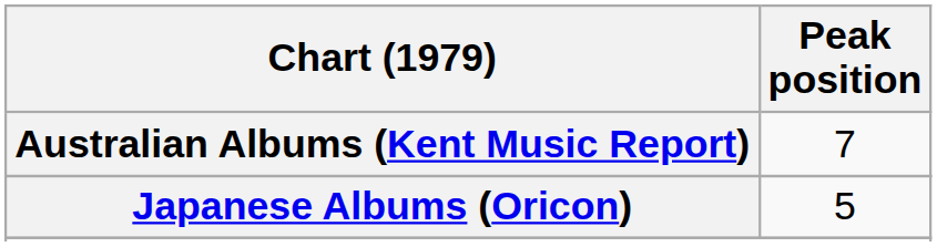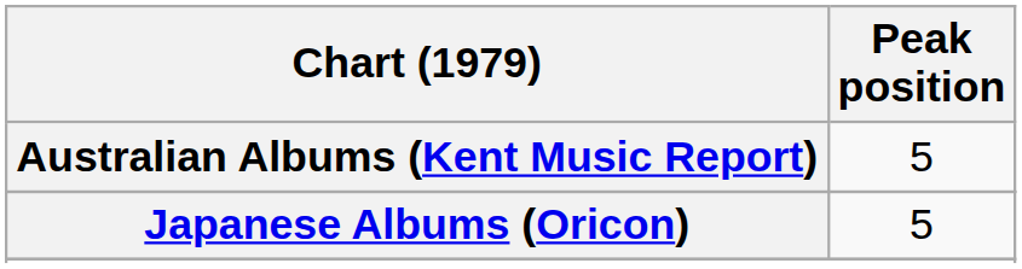 <table class="wikitable sortable plainrowheaders" style="text-align:center">
 <tr>
 <th scope="col">Chart (1979)</th>
 <th scope="col">Peak<br>position</th>
 </tr>
 <tr>
 <th scope="row">Australian Albums (<a href='#'>Kent Music Report</a>)</th>
-<td align="center">7</td>
+<td align="center">5</td>
 </tr>
 <tr>
 </tr>
 <tr>
 </tr>
 <tr>
 </tr>
 <tr>
 <th scope="row"><a href='#'>Japanese Albums</a> (<a href='#'>Oricon</a>)</th>
 <td align="center">5</td>
 </tr>
 <tr>
 </tr>
 <tr>
 </tr>
 <tr>
 </tr>
 <tr>
 </tr>
 </table>
